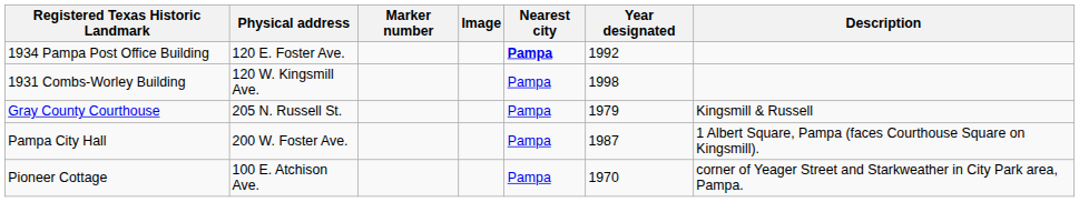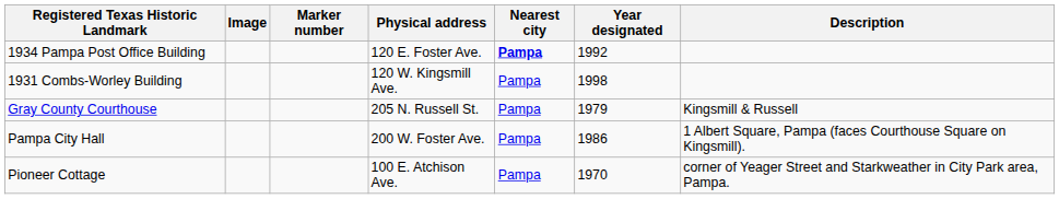 <table class="wikitable sortable">
 <tr>
 <th>Registered Texas Historic Landmark</th>
+<th>Image</th>
+<th>Marker number</th>
 <th>Physical address</th>
-<th>Marker number</th>
-<th>Image</th>
 <th>Nearest city</th>
 <th>Year designated</th>
 <th>Description</th>
 </tr>
 <tr>
 <td>1934 Pampa Post Office Building</td>
-<td>120 E. Foster Ave.<br></td>
 <td></td>
 <td></td>
+<td>120 E. Foster Ave.<br></td>
 <td><strong><a href='#'>Pampa</a></strong></td>
 <td>1992</td>
 <td></td>
 </tr>
 <tr>
 <td>1931 Combs-Worley Building</td>
-<td>120 W. Kingsmill Ave.<br></td>
 <td></td>
 <td></td>
+<td>120 W. Kingsmill Ave.<br></td>
 <td><a href='#'>Pampa</a></td>
 <td>1998</td>
 <td></td>
 </tr>
 <tr>
 <td><a href='#'>Gray County Courthouse</a></td>
-<td>205 N. Russell St.<br></td>
 <td></td>
 <td></td>
+<td>205 N. Russell St.<br></td>
 <td><a href='#'>Pampa</a></td>
 <td>1979</td>
 <td>Kingsmill & Russell</td>
 </tr>
 <tr>
 <td>Pampa City Hall</td>
-<td>200 W. Foster Ave.<br></td>
 <td></td>
 <td></td>
+<td>200 W. Foster Ave.<br></td>
 <td><a href='#'>Pampa</a></td>
-<td>1987</td>
+<td>1986</td>
 <td>1 Albert Square, Pampa (faces Courthouse Square on Kingsmill).</td>
 </tr>
 <tr>
 <td>Pioneer Cottage</td>
-<td>100 E. Atchison Ave.<br></td>
 <td></td>
 <td></td>
+<td>100 E. Atchison Ave.<br></td>
 <td><a href='#'>Pampa</a></td>
 <td>1970</td>
 <td>corner of Yeager Street and Starkweather in City Park area, Pampa.</td>
 </tr>
 </table>
